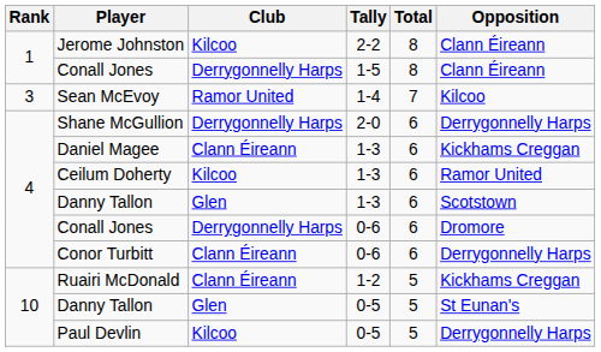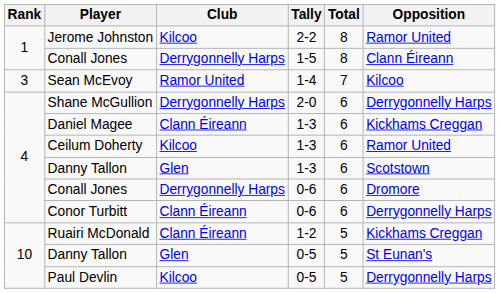 <table class="wikitable">
 <tr>
 <th>Rank</th>
 <th>Player</th>
 <th>Club</th>
 <th>Tally</th>
 <th>Total</th>
 <th>Opposition</th>
 </tr>
 <tr>
 <td rowspan="2" style="text-align:center;">1</td>
 <td>Jerome Johnston</td>
 <td><a href='#'>Kilcoo</a></td>
 <td align=center>2-2</td>
 <td align=center>8</td>
-<td><a href='#'>Clann Éireann</a></td>
+<td><a href='#'>Ramor United</a></td>
 </tr>
 <tr>
 <td>Conall Jones</td>
 <td><a href='#'>Derrygonnelly Harps</a></td>
 <td align=center>1-5</td>
 <td align=center>8</td>
 <td><a href='#'>Clann Éireann</a></td>
 </tr>
 <tr>
 <td rowspan="1" style="text-align:center;">3</td>
 <td>Sean McEvoy</td>
 <td><a href='#'>Ramor United</a></td>
 <td align=center>1-4</td>
 <td align=center>7</td>
 <td><a href='#'>Kilcoo</a></td>
 </tr>
 <tr>
 <td rowspan="6" style="text-align:center;">4</td>
 <td>Shane McGullion</td>
 <td><a href='#'>Derrygonnelly Harps</a></td>
 <td align=center>2-0</td>
 <td align=center>6</td>
 <td><a href='#'>Derrygonnelly Harps</a></td>
 </tr>
 <tr>
 <td>Daniel Magee</td>
 <td><a href='#'>Clann Éireann</a></td>
 <td align=center>1-3</td>
 <td align=center>6</td>
 <td><a href='#'>Kickhams Creggan</a></td>
 </tr>
 <tr>
 <td>Ceilum Doherty</td>
 <td><a href='#'>Kilcoo</a></td>
 <td align=center>1-3</td>
 <td align=center>6</td>
 <td><a href='#'>Ramor United</a></td>
 </tr>
 <tr>
 <td>Danny Tallon</td>
 <td><a href='#'>Glen</a></td>
 <td align=center>1-3</td>
 <td align=center>6</td>
 <td><a href='#'>Scotstown</a></td>
 </tr>
 <tr>
 <td>Conall Jones</td>
 <td><a href='#'>Derrygonnelly Harps</a></td>
 <td align=center>0-6</td>
 <td align=center>6</td>
 <td><a href='#'>Dromore</a></td>
 </tr>
 <tr>
 <td>Conor Turbitt</td>
 <td><a href='#'>Clann Éireann</a></td>
 <td align=center>0-6</td>
 <td align=center>6</td>
 <td><a href='#'>Derrygonnelly Harps</a></td>
 </tr>
 <tr>
 <td rowspan="3" style="text-align:center;">10</td>
 <td>Ruairi McDonald</td>
 <td><a href='#'>Clann Éireann</a></td>
 <td align=center>1-2</td>
 <td align=center>5</td>
 <td><a href='#'>Kickhams Creggan</a></td>
 </tr>
 <tr>
 <td>Danny Tallon</td>
 <td><a href='#'>Glen</a></td>
 <td align=center>0-5</td>
 <td align=center>5</td>
 <td><a href='#'>St Eunan's</a></td>
 </tr>
 <tr>
 <td>Paul Devlin</td>
 <td><a href='#'>Kilcoo</a></td>
 <td align=center>0-5</td>
 <td align=center>5</td>
 <td><a href='#'>Derrygonnelly Harps</a></td>
 </tr>
 </table>
